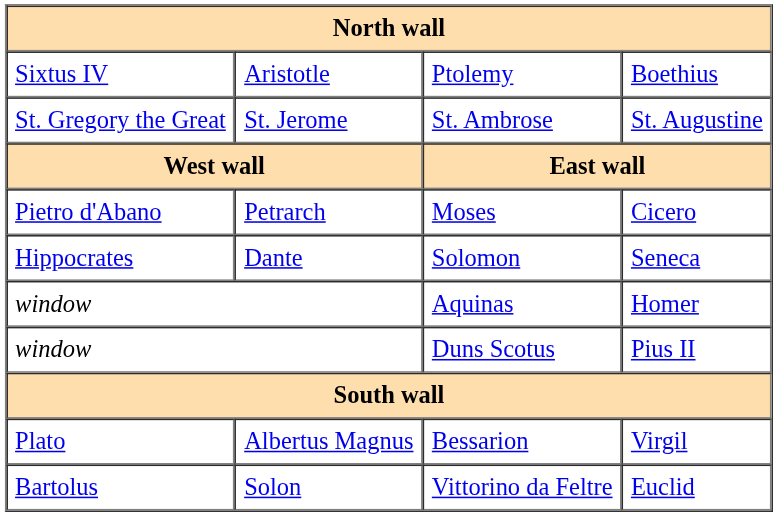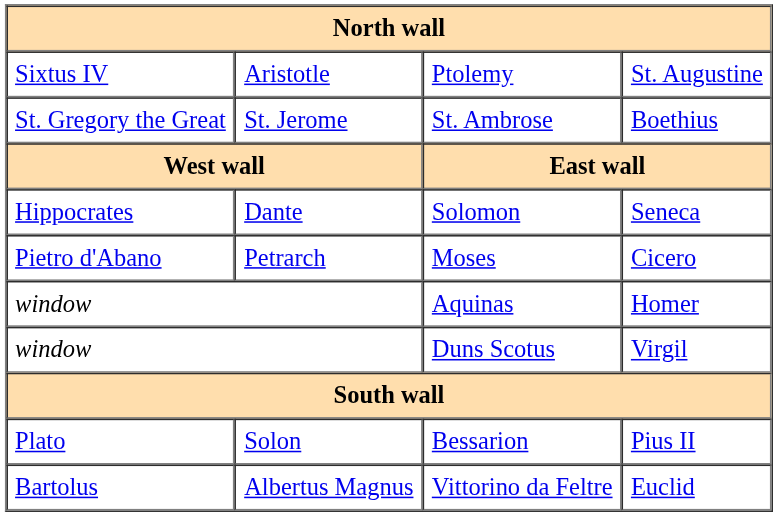 <table border="1" cellpadding="5" cellspacing="0" align="center">
 <tr>
 <th colspan="4" style="background:#ffdead;">North wall</th>
 </tr>
 <tr>
 <td><a href='#'>Sixtus IV</a></td>
 <td><a href='#'>Aristotle</a></td>
 <td><a href='#'>Ptolemy</a></td>
-<td><a href='#'>Boethius</a></td>
+<td><a href='#'>St. Augustine</a></td>
 </tr>
 <tr>
 <td><a href='#'>St. Gregory the Great</a></td>
 <td><a href='#'>St. Jerome</a></td>
 <td><a href='#'>St. Ambrose</a></td>
-<td><a href='#'>St. Augustine</a></td>
+<td><a href='#'>Boethius</a></td>
 </tr>
 <tr>
 <th colspan="2" style="background:#ffdead;">West wall</th>
 <th colspan="2" style="background:#ffdead;">East wall</th>
 </tr>
 <tr>
+<td><a href='#'>Hippocrates</a></td>
+<td><a href='#'>Dante</a></td>
+<td><a href='#'>Solomon</a></td>
+<td><a href='#'>Seneca</a></td>
+</tr>
+<tr>
 <td><a href='#'>Pietro d'Abano</a></td>
 <td><a href='#'>Petrarch</a></td>
 <td><a href='#'>Moses</a></td>
 <td><a href='#'>Cicero</a></td>
-</tr>
-<tr>
-<td><a href='#'>Hippocrates</a></td>
-<td><a href='#'>Dante</a></td>
-<td><a href='#'>Solomon</a></td>
-<td><a href='#'>Seneca</a></td>
 </tr>
 <tr>
 <td colspan="2"><em>window</em></td>
 <td><a href='#'>Aquinas</a></td>
 <td><a href='#'>Homer</a></td>
 </tr>
 <tr>
 <td colspan="2"><em>window</em></td>
 <td><a href='#'>Duns Scotus</a></td>
-<td><a href='#'>Pius II</a></td>
+<td><a href='#'>Virgil</a></td>
 </tr>
 <tr>
 <th colspan="4" style="background:#ffdead;">South wall</th>
 </tr>
 <tr>
 <td><a href='#'>Plato</a></td>
-<td><a href='#'>Albertus Magnus</a></td>
+<td><a href='#'>Solon</a></td>
 <td><a href='#'>Bessarion</a></td>
-<td><a href='#'>Virgil</a></td>
+<td><a href='#'>Pius II</a></td>
 </tr>
 <tr>
 <td><a href='#'>Bartolus</a></td>
-<td><a href='#'>Solon</a></td>
+<td><a href='#'>Albertus Magnus</a></td>
 <td><a href='#'>Vittorino da Feltre</a></td>
 <td><a href='#'>Euclid</a></td>
 </tr>
 <tr>
 </tr>
 </table>
